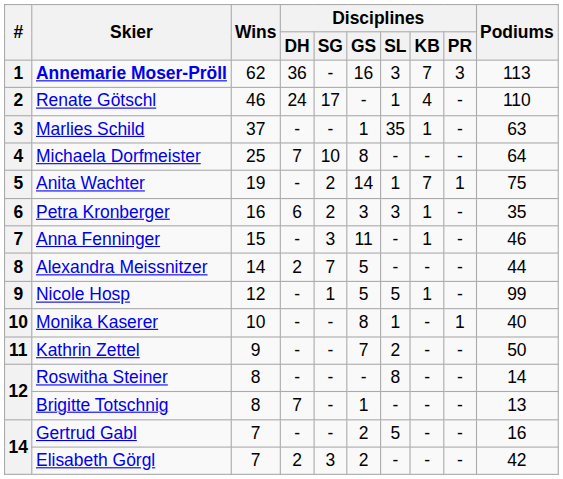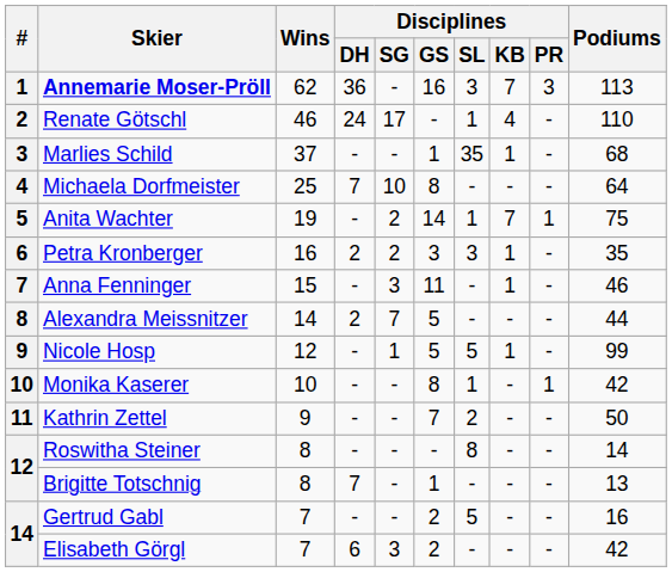 <table class="wikitable">
 <tr>
 <th rowspan=2>#</th>
 <th rowspan=2>Skier</th>
 <th rowspan=2>Wins</th>
 <th colspan=6>Disciplines</th>
 <th rowspan=2>Podiums</th>
 </tr>
 <tr>
 <th>DH</th>
 <th>SG</th>
 <th>GS</th>
 <th>SL</th>
 <th>KB</th>
 <th>PR</th>
 </tr>
 <tr>
 <th align=center>1</th>
 <td><strong><a href='#'>Annemarie Moser-Pröll</a></strong></td>
 <td align=center>62</td>
 <td align=center>36</td>
 <td align=center>-</td>
 <td align=center>16</td>
 <td align=center>3</td>
 <td align=center>7</td>
 <td align=center>3</td>
 <td align=center>113</td>
 </tr>
 <tr>
 <th align=center>2</th>
 <td><a href='#'>Renate Götschl</a></td>
 <td align=center>46</td>
 <td align=center>24</td>
 <td align=center>17</td>
 <td align=center>-</td>
 <td align=center>1</td>
 <td align=center>4</td>
 <td align=center>-</td>
 <td align=center>110</td>
 </tr>
 <tr>
 <th align=center>3</th>
 <td><a href='#'>Marlies Schild</a></td>
 <td align=center>37</td>
 <td align=center>-</td>
 <td align=center>-</td>
 <td align=center>1</td>
 <td align=center>35</td>
 <td align=center>1</td>
 <td align=center>-</td>
-<td align=center>63</td>
+<td align=center>68</td>
 </tr>
 <tr>
 <th align=center>4</th>
 <td><a href='#'>Michaela Dorfmeister</a></td>
 <td align=center>25</td>
 <td align=center>7</td>
 <td align=center>10</td>
 <td align=center>8</td>
 <td align=center>-</td>
 <td align=center>-</td>
 <td align=center>-</td>
 <td align=center>64</td>
 </tr>
 <tr>
 <th align=center>5</th>
 <td><a href='#'>Anita Wachter</a></td>
 <td align=center>19</td>
 <td align=center>-</td>
 <td align=center>2</td>
 <td align=center>14</td>
 <td align=center>1</td>
 <td align=center>7</td>
 <td align=center>1</td>
 <td align=center>75</td>
 </tr>
 <tr>
 <th align=center>6</th>
 <td><a href='#'>Petra Kronberger</a></td>
 <td align=center>16</td>
-<td align=center>6</td>
+<td align=center>2</td>
 <td align=center>2</td>
 <td align=center>3</td>
 <td align=center>3</td>
 <td align=center>1</td>
 <td align=center>-</td>
 <td align=center>35</td>
 </tr>
 <tr>
 <th align=center>7</th>
 <td><a href='#'>Anna Fenninger</a></td>
 <td align=center>15</td>
 <td align=center>-</td>
 <td align=center>3</td>
 <td align=center>11</td>
 <td align=center>-</td>
 <td align=center>1</td>
 <td align=center>-</td>
 <td align=center>46</td>
 </tr>
 <tr>
 <th align=center>8</th>
 <td><a href='#'>Alexandra Meissnitzer</a></td>
 <td align=center>14</td>
 <td align=center>2</td>
 <td align=center>7</td>
 <td align=center>5</td>
 <td align=center>-</td>
 <td align=center>-</td>
 <td align=center>-</td>
 <td align=center>44</td>
 </tr>
 <tr>
 <th align=center>9</th>
 <td><a href='#'>Nicole Hosp</a></td>
 <td align=center>12</td>
 <td align=center>-</td>
 <td align=center>1</td>
 <td align=center>5</td>
 <td align=center>5</td>
 <td align=center>1</td>
 <td align=center>-</td>
 <td align=center>99</td>
 </tr>
 <tr>
 <th align=center>10</th>
 <td><a href='#'>Monika Kaserer</a></td>
 <td align=center>10</td>
 <td align=center>-</td>
 <td align=center>-</td>
 <td align=center>8</td>
 <td align=center>1</td>
 <td align=center>-</td>
 <td align=center>1</td>
-<td align=center>40</td>
+<td align=center>42</td>
 </tr>
 <tr>
 <th align=center>11</th>
 <td><a href='#'>Kathrin Zettel</a></td>
 <td align=center>9</td>
 <td align=center>-</td>
 <td align=center>-</td>
 <td align=center>7</td>
 <td align=center>2</td>
 <td align=center>-</td>
 <td align=center>-</td>
 <td align=center>50</td>
 </tr>
 <tr>
 <th rowspan=2 align=center>12</th>
 <td><a href='#'>Roswitha Steiner</a></td>
 <td align=center>8</td>
 <td align=center>-</td>
 <td align=center>-</td>
 <td align=center>-</td>
 <td align=center>8</td>
 <td align=center>-</td>
 <td align=center>-</td>
 <td align=center>14</td>
 </tr>
 <tr>
 <td><a href='#'>Brigitte Totschnig</a></td>
 <td align=center>8</td>
 <td align=center>7</td>
 <td align=center>-</td>
 <td align=center>1</td>
 <td align=center>-</td>
 <td align=center>-</td>
 <td align=center>-</td>
 <td align=center>13</td>
 </tr>
 <tr>
 <th rowspan=2 align=center>14</th>
 <td><a href='#'>Gertrud Gabl</a></td>
 <td align=center>7</td>
 <td align=center>-</td>
 <td align=center>-</td>
 <td align=center>2</td>
 <td align=center>5</td>
 <td align=center>-</td>
 <td align=center>-</td>
 <td align=center>16</td>
 </tr>
 <tr>
 <td><a href='#'>Elisabeth Görgl</a></td>
 <td align=center>7</td>
-<td align=center>2</td>
+<td align=center>6</td>
 <td align=center>3</td>
 <td align=center>2</td>
 <td align=center>-</td>
 <td align=center>-</td>
 <td align=center>-</td>
 <td align=center>42</td>
 </tr>
 </table>
